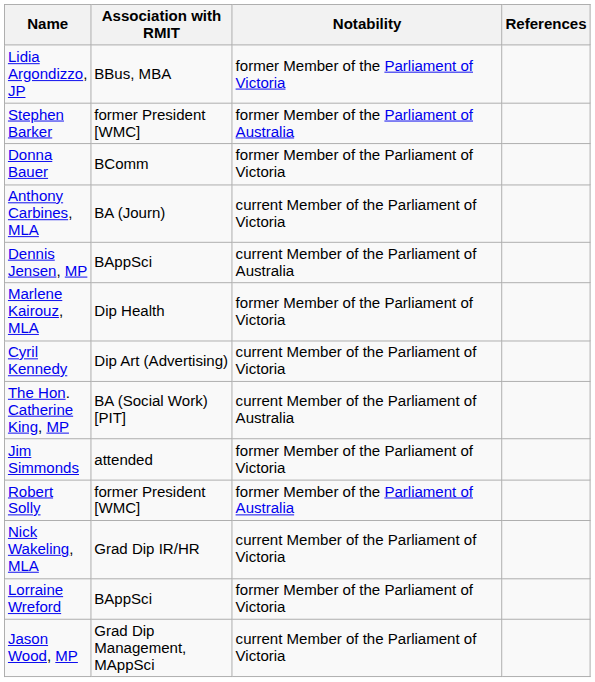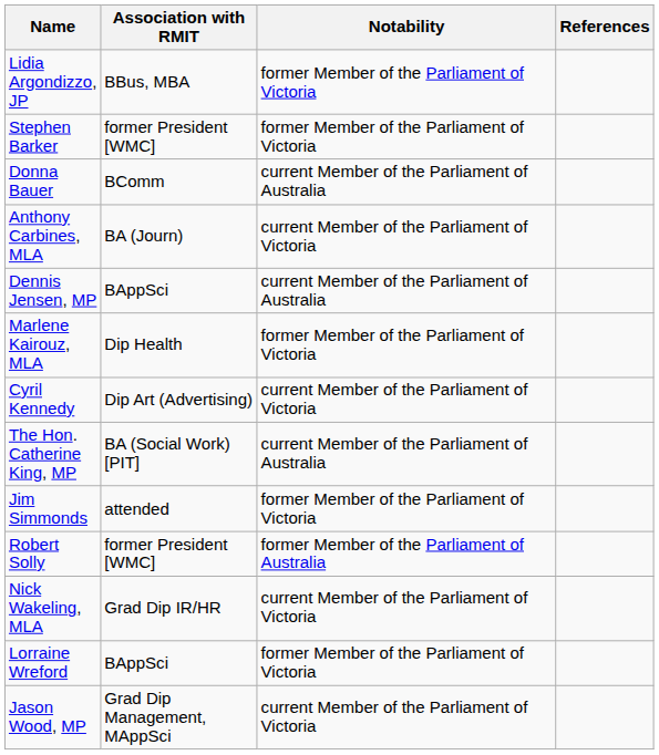 <table class="wikitable sortable" style="width:100%">
 <tr>
 <th style="width:*;">Name</th>
 <th style="width:25%;">Association with RMIT</th>
 <th style="width:50%;">Notability</th>
 <th style="width:5%;" class="unsortable">References</th>
 </tr>
 <tr>
 <td><a href='#'>Lidia Argondizzo</a>, <a href='#'>JP</a></td>
 <td>BBus, MBA</td>
 <td>former Member of the <a href='#'>Parliament of Victoria</a></td>
 <td></td>
 </tr>
 <tr>
 <td><a href='#'>Stephen Barker</a></td>
 <td>former President [WMC]</td>
-<td>former Member of the <a href='#'>Parliament of Australia</a></td>
+<td>former Member of the Parliament of Victoria</td>
 <td></td>
 </tr>
 <tr>
 <td><a href='#'>Donna Bauer</a></td>
 <td>BComm</td>
-<td>former Member of the Parliament of Victoria</td>
+<td>current Member of the Parliament of Australia</td>
 <td></td>
 </tr>
 <tr>
 <td><a href='#'>Anthony Carbines</a>, <a href='#'>MLA</a></td>
 <td>BA (Journ)</td>
 <td>current Member of the Parliament of Victoria</td>
 <td></td>
 </tr>
 <tr>
 <td><a href='#'>Dennis Jensen</a>, <a href='#'>MP</a></td>
 <td>BAppSci</td>
 <td>current Member of the Parliament of Australia</td>
 <td></td>
 </tr>
 <tr>
 <td><a href='#'>Marlene Kairouz</a>, <a href='#'>MLA</a></td>
 <td>Dip Health</td>
 <td>former Member of the Parliament of Victoria</td>
 <td></td>
 </tr>
 <tr>
 <td><a href='#'>Cyril Kennedy</a></td>
 <td>Dip Art (Advertising)</td>
 <td>current Member of the Parliament of Victoria</td>
 <td></td>
 </tr>
 <tr>
 <td><a href='#'>The Hon</a>. <a href='#'>Catherine King</a>, <a href='#'>MP</a></td>
 <td>BA (Social Work) [PIT]</td>
 <td>current Member of the Parliament of Australia</td>
 <td></td>
 </tr>
 <tr>
 <td><a href='#'>Jim Simmonds</a></td>
 <td>attended</td>
 <td>former Member of the Parliament of Victoria</td>
 <td></td>
 </tr>
 <tr>
 <td><a href='#'>Robert Solly</a></td>
 <td>former President [WMC]</td>
 <td>former Member of the <a href='#'>Parliament of Australia</a></td>
 <td></td>
 </tr>
 <tr>
 <td><a href='#'>Nick Wakeling</a>, <a href='#'>MLA</a></td>
 <td>Grad Dip IR/HR</td>
 <td>current Member of the Parliament of Victoria</td>
 <td></td>
 </tr>
 <tr>
 <td><a href='#'>Lorraine Wreford</a></td>
 <td>BAppSci</td>
 <td>former Member of the Parliament of Victoria</td>
 <td></td>
 </tr>
 <tr>
 <td><a href='#'>Jason Wood</a>, <a href='#'>MP</a></td>
 <td>Grad Dip Management, MAppSci</td>
 <td>current Member of the Parliament of Victoria</td>
 <td></td>
 </tr>
 </table>
